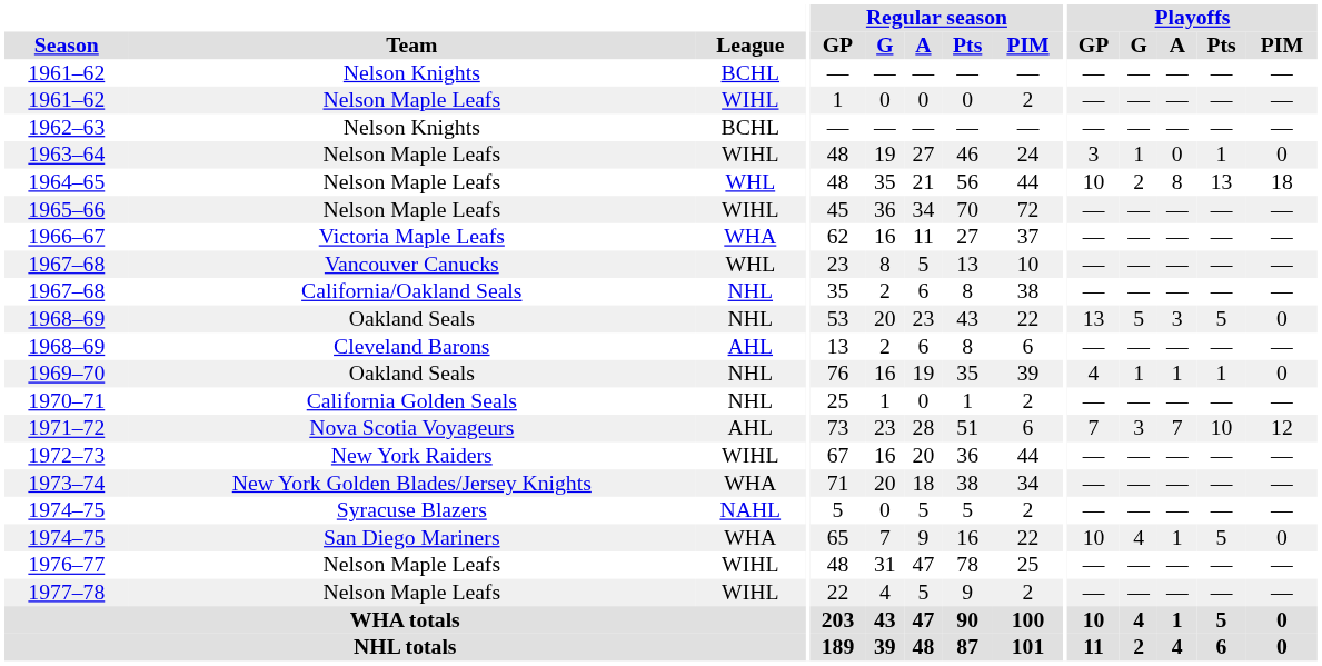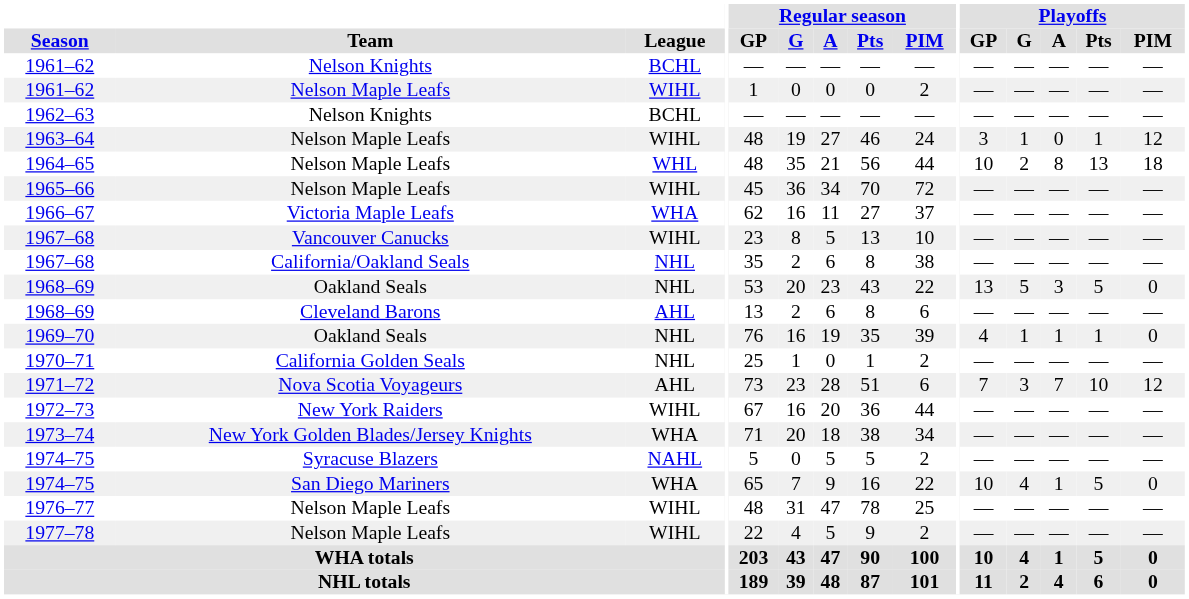 <table border="0" cellpadding="1" cellspacing="0" style="text-align:center; width:60em">
 <tr bgcolor="#e0e0e0">
 <th colspan="3" bgcolor="#ffffff"></th>
 <th rowspan="100" bgcolor="#ffffff"></th>
 <th colspan="5"><a href='#'>Regular season</a></th>
 <th rowspan="100" bgcolor="#ffffff"></th>
 <th colspan="5"><a href='#'>Playoffs</a></th>
 </tr>
 <tr bgcolor="#e0e0e0">
 <th><a href='#'>Season</a></th>
 <th>Team</th>
 <th>League</th>
 <th>GP</th>
 <th><a href='#'>G</a></th>
 <th><a href='#'>A</a></th>
 <th><a href='#'>Pts</a></th>
 <th><a href='#'>PIM</a></th>
 <th>GP</th>
 <th>G</th>
 <th>A</th>
 <th>Pts</th>
 <th>PIM</th>
 </tr>
 <tr>
 <td><a href='#'>1961–62</a></td>
 <td><a href='#'>Nelson Knights</a></td>
 <td><a href='#'>BCHL</a></td>
 <td>—</td>
 <td>—</td>
 <td>—</td>
 <td>—</td>
 <td>—</td>
 <td>—</td>
 <td>—</td>
 <td>—</td>
 <td>—</td>
 <td>—</td>
 </tr>
 <tr bgcolor="#f0f0f0">
 <td><a href='#'>1961–62</a></td>
 <td><a href='#'>Nelson Maple Leafs</a></td>
 <td><a href='#'>WIHL</a></td>
 <td>1</td>
 <td>0</td>
 <td>0</td>
 <td>0</td>
 <td>2</td>
 <td>—</td>
 <td>—</td>
 <td>—</td>
 <td>—</td>
 <td>—</td>
 </tr>
 <tr>
 <td><a href='#'>1962–63</a></td>
 <td>Nelson Knights</td>
 <td>BCHL</td>
 <td>—</td>
 <td>—</td>
 <td>—</td>
 <td>—</td>
 <td>—</td>
 <td>—</td>
 <td>—</td>
 <td>—</td>
 <td>—</td>
 <td>—</td>
 </tr>
 <tr bgcolor="#f0f0f0">
 <td><a href='#'>1963–64</a></td>
 <td>Nelson Maple Leafs</td>
 <td>WIHL</td>
 <td>48</td>
 <td>19</td>
 <td>27</td>
 <td>46</td>
 <td>24</td>
 <td>3</td>
 <td>1</td>
 <td>0</td>
 <td>1</td>
-<td>0</td>
+<td>12</td>
 </tr>
 <tr>
 <td><a href='#'>1964–65</a></td>
 <td>Nelson Maple Leafs</td>
 <td><a href='#'>WHL</a></td>
 <td>48</td>
 <td>35</td>
 <td>21</td>
 <td>56</td>
 <td>44</td>
 <td>10</td>
 <td>2</td>
 <td>8</td>
 <td>13</td>
 <td>18</td>
 </tr>
 <tr bgcolor="#f0f0f0">
 <td><a href='#'>1965–66</a></td>
 <td>Nelson Maple Leafs</td>
 <td>WIHL</td>
 <td>45</td>
 <td>36</td>
 <td>34</td>
 <td>70</td>
 <td>72</td>
 <td>—</td>
 <td>—</td>
 <td>—</td>
 <td>—</td>
 <td>—</td>
 </tr>
 <tr>
 <td><a href='#'>1966–67</a></td>
 <td><a href='#'>Victoria Maple Leafs</a></td>
 <td><a href='#'>WHA</a></td>
 <td>62</td>
 <td>16</td>
 <td>11</td>
 <td>27</td>
 <td>37</td>
 <td>—</td>
 <td>—</td>
 <td>—</td>
 <td>—</td>
 <td>—</td>
 </tr>
 <tr bgcolor="#f0f0f0">
 <td><a href='#'>1967–68</a></td>
 <td><a href='#'>Vancouver Canucks</a></td>
-<td>WHL</td>
+<td>WIHL</td>
 <td>23</td>
 <td>8</td>
 <td>5</td>
 <td>13</td>
 <td>10</td>
 <td>—</td>
 <td>—</td>
 <td>—</td>
 <td>—</td>
 <td>—</td>
 </tr>
 <tr>
 <td><a href='#'>1967–68</a></td>
 <td><a href='#'>California/Oakland Seals</a></td>
 <td><a href='#'>NHL</a></td>
 <td>35</td>
 <td>2</td>
 <td>6</td>
 <td>8</td>
 <td>38</td>
 <td>—</td>
 <td>—</td>
 <td>—</td>
 <td>—</td>
 <td>—</td>
 </tr>
 <tr bgcolor="#f0f0f0">
 <td><a href='#'>1968–69</a></td>
 <td>Oakland Seals</td>
 <td>NHL</td>
 <td>53</td>
 <td>20</td>
 <td>23</td>
 <td>43</td>
 <td>22</td>
 <td>13</td>
 <td>5</td>
 <td>3</td>
 <td>5</td>
 <td>0</td>
 </tr>
 <tr>
 <td><a href='#'>1968–69</a></td>
 <td><a href='#'>Cleveland Barons</a></td>
 <td><a href='#'>AHL</a></td>
 <td>13</td>
 <td>2</td>
 <td>6</td>
 <td>8</td>
 <td>6</td>
 <td>—</td>
 <td>—</td>
 <td>—</td>
 <td>—</td>
 <td>—</td>
 </tr>
 <tr bgcolor="#f0f0f0">
 <td><a href='#'>1969–70</a></td>
 <td>Oakland Seals</td>
 <td>NHL</td>
 <td>76</td>
 <td>16</td>
 <td>19</td>
 <td>35</td>
 <td>39</td>
 <td>4</td>
 <td>1</td>
 <td>1</td>
 <td>1</td>
 <td>0</td>
 </tr>
 <tr>
 <td><a href='#'>1970–71</a></td>
 <td><a href='#'>California Golden Seals</a></td>
 <td>NHL</td>
 <td>25</td>
 <td>1</td>
 <td>0</td>
 <td>1</td>
 <td>2</td>
 <td>—</td>
 <td>—</td>
 <td>—</td>
 <td>—</td>
 <td>—</td>
 </tr>
 <tr bgcolor="#f0f0f0">
 <td><a href='#'>1971–72</a></td>
 <td><a href='#'>Nova Scotia Voyageurs</a></td>
 <td>AHL</td>
 <td>73</td>
 <td>23</td>
 <td>28</td>
 <td>51</td>
 <td>6</td>
 <td>7</td>
 <td>3</td>
 <td>7</td>
 <td>10</td>
 <td>12</td>
 </tr>
 <tr>
 <td><a href='#'>1972–73</a></td>
 <td><a href='#'>New York Raiders</a></td>
 <td>WIHL</td>
 <td>67</td>
 <td>16</td>
 <td>20</td>
 <td>36</td>
 <td>44</td>
 <td>—</td>
 <td>—</td>
 <td>—</td>
 <td>—</td>
 <td>—</td>
 </tr>
 <tr bgcolor="#f0f0f0">
 <td><a href='#'>1973–74</a></td>
 <td><a href='#'>New York Golden Blades/Jersey Knights</a></td>
 <td>WHA</td>
 <td>71</td>
 <td>20</td>
 <td>18</td>
 <td>38</td>
 <td>34</td>
 <td>—</td>
 <td>—</td>
 <td>—</td>
 <td>—</td>
 <td>—</td>
 </tr>
 <tr>
 <td><a href='#'>1974–75</a></td>
 <td><a href='#'>Syracuse Blazers</a></td>
 <td><a href='#'>NAHL</a></td>
 <td>5</td>
 <td>0</td>
 <td>5</td>
 <td>5</td>
 <td>2</td>
 <td>—</td>
 <td>—</td>
 <td>—</td>
 <td>—</td>
 <td>—</td>
 </tr>
 <tr bgcolor="#f0f0f0">
 <td><a href='#'>1974–75</a></td>
 <td><a href='#'>San Diego Mariners</a></td>
 <td>WHA</td>
 <td>65</td>
 <td>7</td>
 <td>9</td>
 <td>16</td>
 <td>22</td>
 <td>10</td>
 <td>4</td>
 <td>1</td>
 <td>5</td>
 <td>0</td>
 </tr>
 <tr>
 <td><a href='#'>1976–77</a></td>
 <td>Nelson Maple Leafs</td>
 <td>WIHL</td>
 <td>48</td>
 <td>31</td>
 <td>47</td>
 <td>78</td>
 <td>25</td>
 <td>—</td>
 <td>—</td>
 <td>—</td>
 <td>—</td>
 <td>—</td>
 </tr>
 <tr bgcolor="#f0f0f0">
 <td><a href='#'>1977–78</a></td>
 <td>Nelson Maple Leafs</td>
 <td>WIHL</td>
 <td>22</td>
 <td>4</td>
 <td>5</td>
 <td>9</td>
 <td>2</td>
 <td>—</td>
 <td>—</td>
 <td>—</td>
 <td>—</td>
 <td>—</td>
 </tr>
 <tr bgcolor="#e0e0e0">
 <th colspan="3">WHA totals</th>
 <th>203</th>
 <th>43</th>
 <th>47</th>
 <th>90</th>
 <th>100</th>
 <th>10</th>
 <th>4</th>
 <th>1</th>
 <th>5</th>
 <th>0</th>
 </tr>
 <tr bgcolor="#e0e0e0">
 <th colspan="3">NHL totals</th>
 <th>189</th>
 <th>39</th>
 <th>48</th>
 <th>87</th>
 <th>101</th>
 <th>11</th>
 <th>2</th>
 <th>4</th>
 <th>6</th>
 <th>0</th>
 </tr>
 </table>
